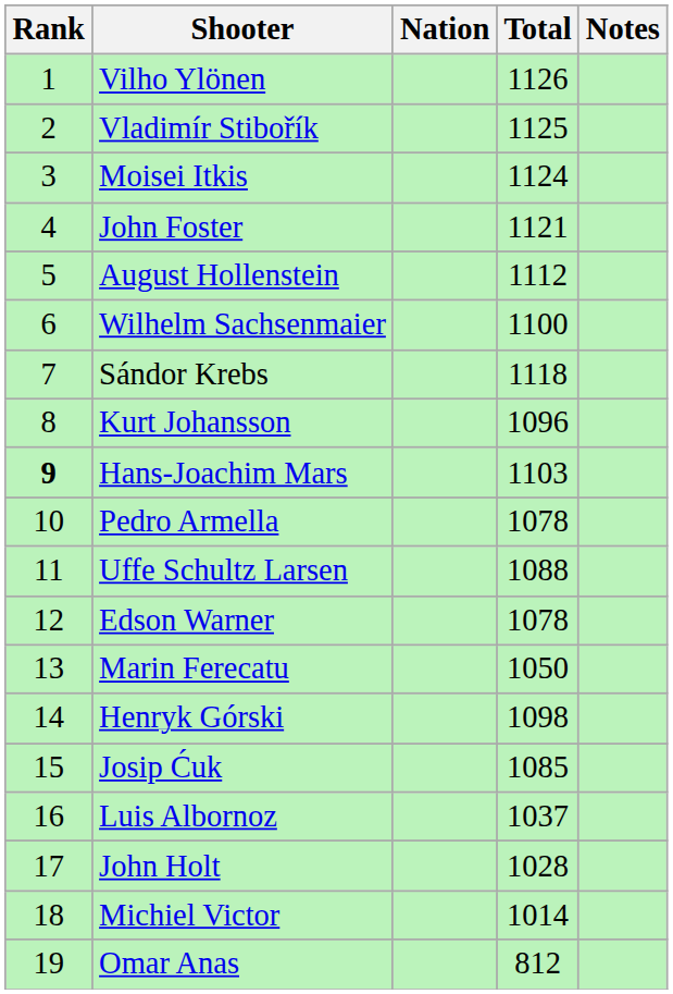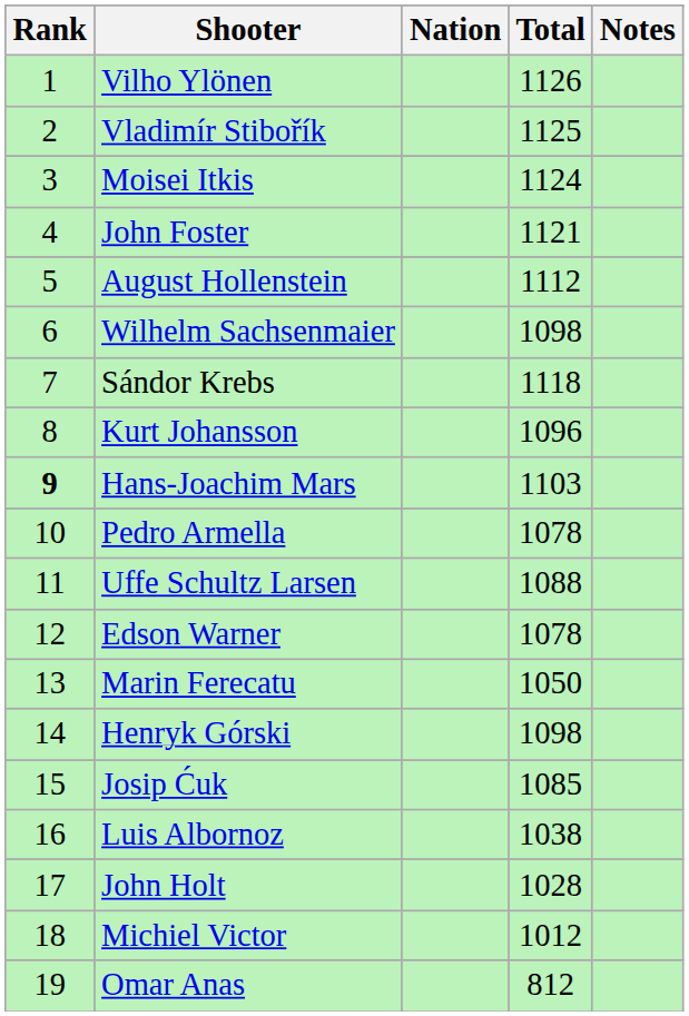 <table class="wikitable sortable" style="text-align:center">
 <tr>
 <th>Rank</th>
 <th>Shooter</th>
 <th>Nation</th>
 <th>Total</th>
 <th>Notes</th>
 </tr>
 <tr bgcolor=bbf3bb>
 <td>1</td>
 <td align=left><a href='#'>Vilho Ylönen</a></td>
 <td align=left></td>
 <td>1126</td>
 <td></td>
 </tr>
 <tr bgcolor=bbf3bb>
 <td>2</td>
 <td align=left><a href='#'>Vladimír Stibořík</a></td>
 <td align=left></td>
 <td>1125</td>
 <td></td>
 </tr>
 <tr bgcolor=bbf3bb>
 <td>3</td>
 <td align=left><a href='#'>Moisei Itkis</a></td>
 <td align=left></td>
 <td>1124</td>
 <td></td>
 </tr>
 <tr bgcolor=bbf3bb>
 <td>4</td>
 <td align=left><a href='#'>John Foster</a></td>
 <td align=left></td>
 <td>1121</td>
 <td></td>
 </tr>
 <tr bgcolor=bbf3bb>
 <td>5</td>
 <td align=left><a href='#'>August Hollenstein</a></td>
 <td align=left></td>
 <td>1112</td>
 <td></td>
 </tr>
 <tr bgcolor=bbf3bb>
 <td>6</td>
 <td align=left><a href='#'>Wilhelm Sachsenmaier</a></td>
 <td align=left></td>
-<td>1100</td>
+<td>1098</td>
 <td></td>
 </tr>
 <tr bgcolor=bbf3bb>
 <td>7</td>
 <td align=left>Sándor Krebs</td>
 <td align=left></td>
 <td>1118</td>
 <td></td>
 </tr>
 <tr bgcolor=bbf3bb>
 <td>8</td>
 <td align=left><a href='#'>Kurt Johansson</a></td>
 <td align=left></td>
 <td>1096</td>
 <td></td>
 </tr>
 <tr bgcolor=bbf3bb>
 <td><strong>9</strong></td>
 <td align=left><a href='#'>Hans-Joachim Mars</a></td>
 <td align=left></td>
 <td>1103</td>
 <td></td>
 </tr>
 <tr bgcolor=bbf3bb>
 <td>10</td>
 <td align=left><a href='#'>Pedro Armella</a></td>
 <td align=left></td>
 <td>1078</td>
 <td></td>
 </tr>
 <tr bgcolor=bbf3bb>
 <td>11</td>
 <td align=left><a href='#'>Uffe Schultz Larsen</a></td>
 <td align=left></td>
 <td>1088</td>
 <td></td>
 </tr>
 <tr bgcolor=bbf3bb>
 <td>12</td>
 <td align=left><a href='#'>Edson Warner</a></td>
 <td align=left></td>
 <td>1078</td>
 <td></td>
 </tr>
 <tr bgcolor=bbf3bb>
 <td>13</td>
 <td align=left><a href='#'>Marin Ferecatu</a></td>
 <td align=left></td>
 <td>1050</td>
 <td></td>
 </tr>
 <tr bgcolor=bbf3bb>
 <td>14</td>
 <td align=left><a href='#'>Henryk Górski</a></td>
 <td align=left></td>
 <td>1098</td>
 <td></td>
 </tr>
 <tr bgcolor=bbf3bb>
 <td>15</td>
 <td align=left><a href='#'>Josip Ćuk</a></td>
 <td align=left></td>
 <td>1085</td>
 <td></td>
 </tr>
 <tr bgcolor=bbf3bb>
 <td>16</td>
 <td align=left><a href='#'>Luis Albornoz</a></td>
 <td align=left></td>
-<td>1037</td>
+<td>1038</td>
 <td></td>
 </tr>
 <tr bgcolor=bbf3bb>
 <td>17</td>
 <td align=left><a href='#'>John Holt</a></td>
 <td align=left></td>
 <td>1028</td>
 <td></td>
 </tr>
 <tr bgcolor=bbf3bb>
 <td>18</td>
 <td align=left><a href='#'>Michiel Victor</a></td>
 <td align=left></td>
-<td>1014</td>
+<td>1012</td>
 <td></td>
 </tr>
 <tr bgcolor=bbf3bb>
 <td>19</td>
 <td align=left><a href='#'>Omar Anas</a></td>
 <td align=left></td>
 <td>812</td>
 <td></td>
 </tr>
 </table>
